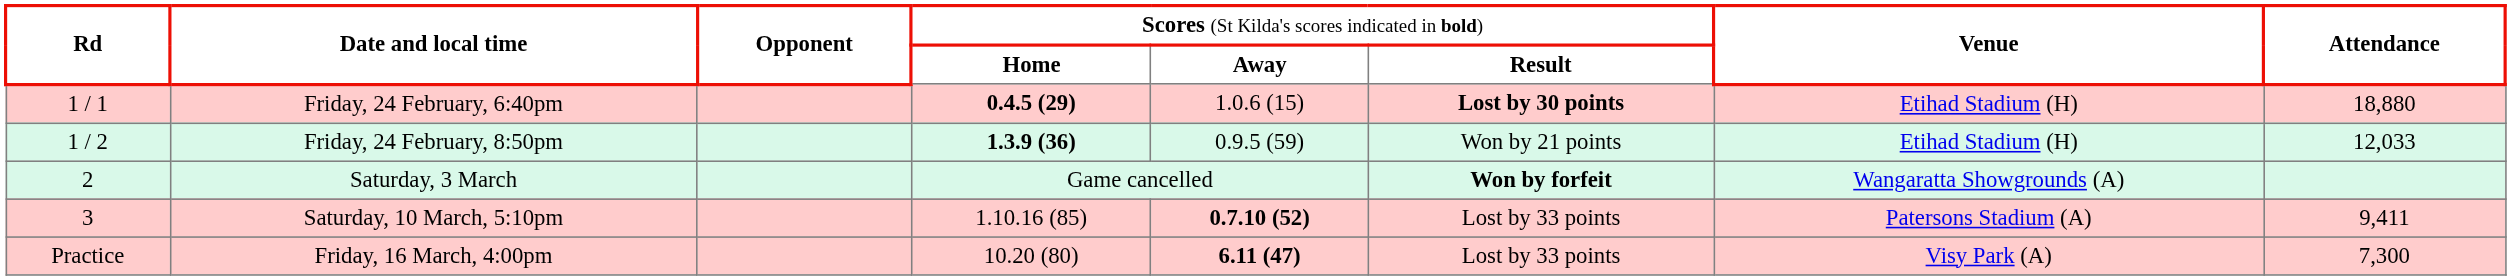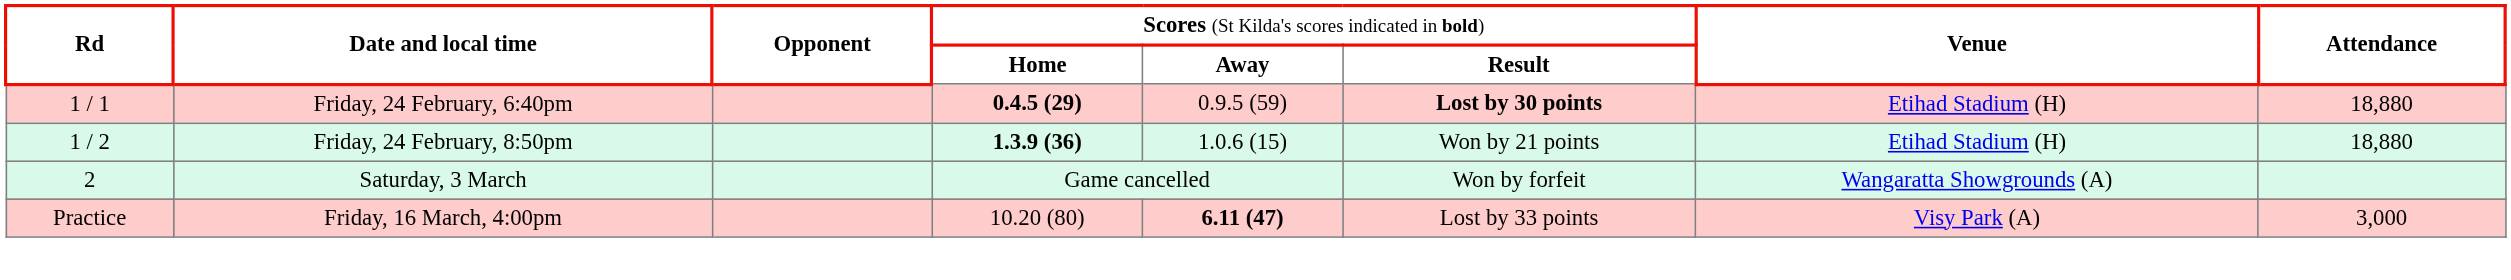 <table border="1" cellpadding="3" cellspacing="0" style="border-collapse:collapse; font-size:90%; text-align:center; width:100%;">
 <tr>
 <td rowspan="2" style="border: solid #ED0F05 2px;"><strong>Rd</strong></td>
 <td rowspan="2" style="border: solid #ED0F05 2px;"><strong>Date and local time</strong></td>
 <td rowspan="2" style="border: solid #ED0F05 2px;"><strong>Opponent</strong></td>
 <td colspan="3" style="border: solid #ED0F05 2px;"><strong>Scores</strong> <small>(St Kilda's scores indicated in <strong>bold</strong>)</small></td>
 <td rowspan="2" style="border: solid #ED0F05 2px;"><strong>Venue</strong></td>
 <td rowspan="2" style="border: solid #ED0F05 2px;"><strong>Attendance</strong></td>
 </tr>
 <tr>
 <th><span>Home</span></th>
 <th><span>Away</span></th>
 <th><span>Result</span></th>
 </tr>
 <tr style="background:#fcc;">
 <td>1 / 1</td>
 <td>Friday, 24 February, 6:40pm</td>
 <td></td>
 <td><strong>0.4.5 (29)</strong></td>
-<td>1.0.6 (15)</td>
+<td>0.9.5 (59)</td>
 <td><strong>Lost by 30 points</strong></td>
 <td><a href='#'>Etihad Stadium</a> (H)</td>
 <td>18,880</td>
 </tr>
 <tr style="background:#d9f9e9">
 <td>1 / 2</td>
 <td>Friday, 24 February, 8:50pm</td>
 <td></td>
 <td><strong>1.3.9 (36)</strong></td>
-<td>0.9.5 (59)</td>
+<td>1.0.6 (15)</td>
 <td>Won by 21 points</td>
 <td><a href='#'>Etihad Stadium</a> (H)</td>
-<td>12,033</td>
+<td>18,880</td>
 </tr>
 <tr style="background:#d9f9e9">
 <td>2</td>
 <td>Saturday, 3 March</td>
 <td></td>
 <td colspan="2">Game cancelled</td>
-<td><strong>Won by forfeit</strong></td>
+<td>Won by forfeit</td>
 <td><a href='#'>Wangaratta Showgrounds</a> (A)</td>
 <td></td>
-</tr>
-<tr style="background:#fcc;">
-<td>3</td>
-<td>Saturday, 10 March, 5:10pm</td>
-<td></td>
-<td>1.10.16 (85)</td>
-<td><strong>0.7.10 (52)</strong></td>
-<td>Lost by 33 points</td>
-<td><a href='#'>Patersons Stadium</a> (A)</td>
-<td>9,411</td>
 </tr>
 <tr style="background:#fcc;">
 <td>Practice</td>
 <td>Friday, 16 March, 4:00pm</td>
 <td></td>
 <td>10.20 (80)</td>
 <td><strong>6.11 (47)</strong></td>
 <td>Lost by 33 points</td>
 <td><a href='#'>Visy Park</a> (A)</td>
-<td>7,300</td>
+<td>3,000</td>
 </tr>
 </table>
